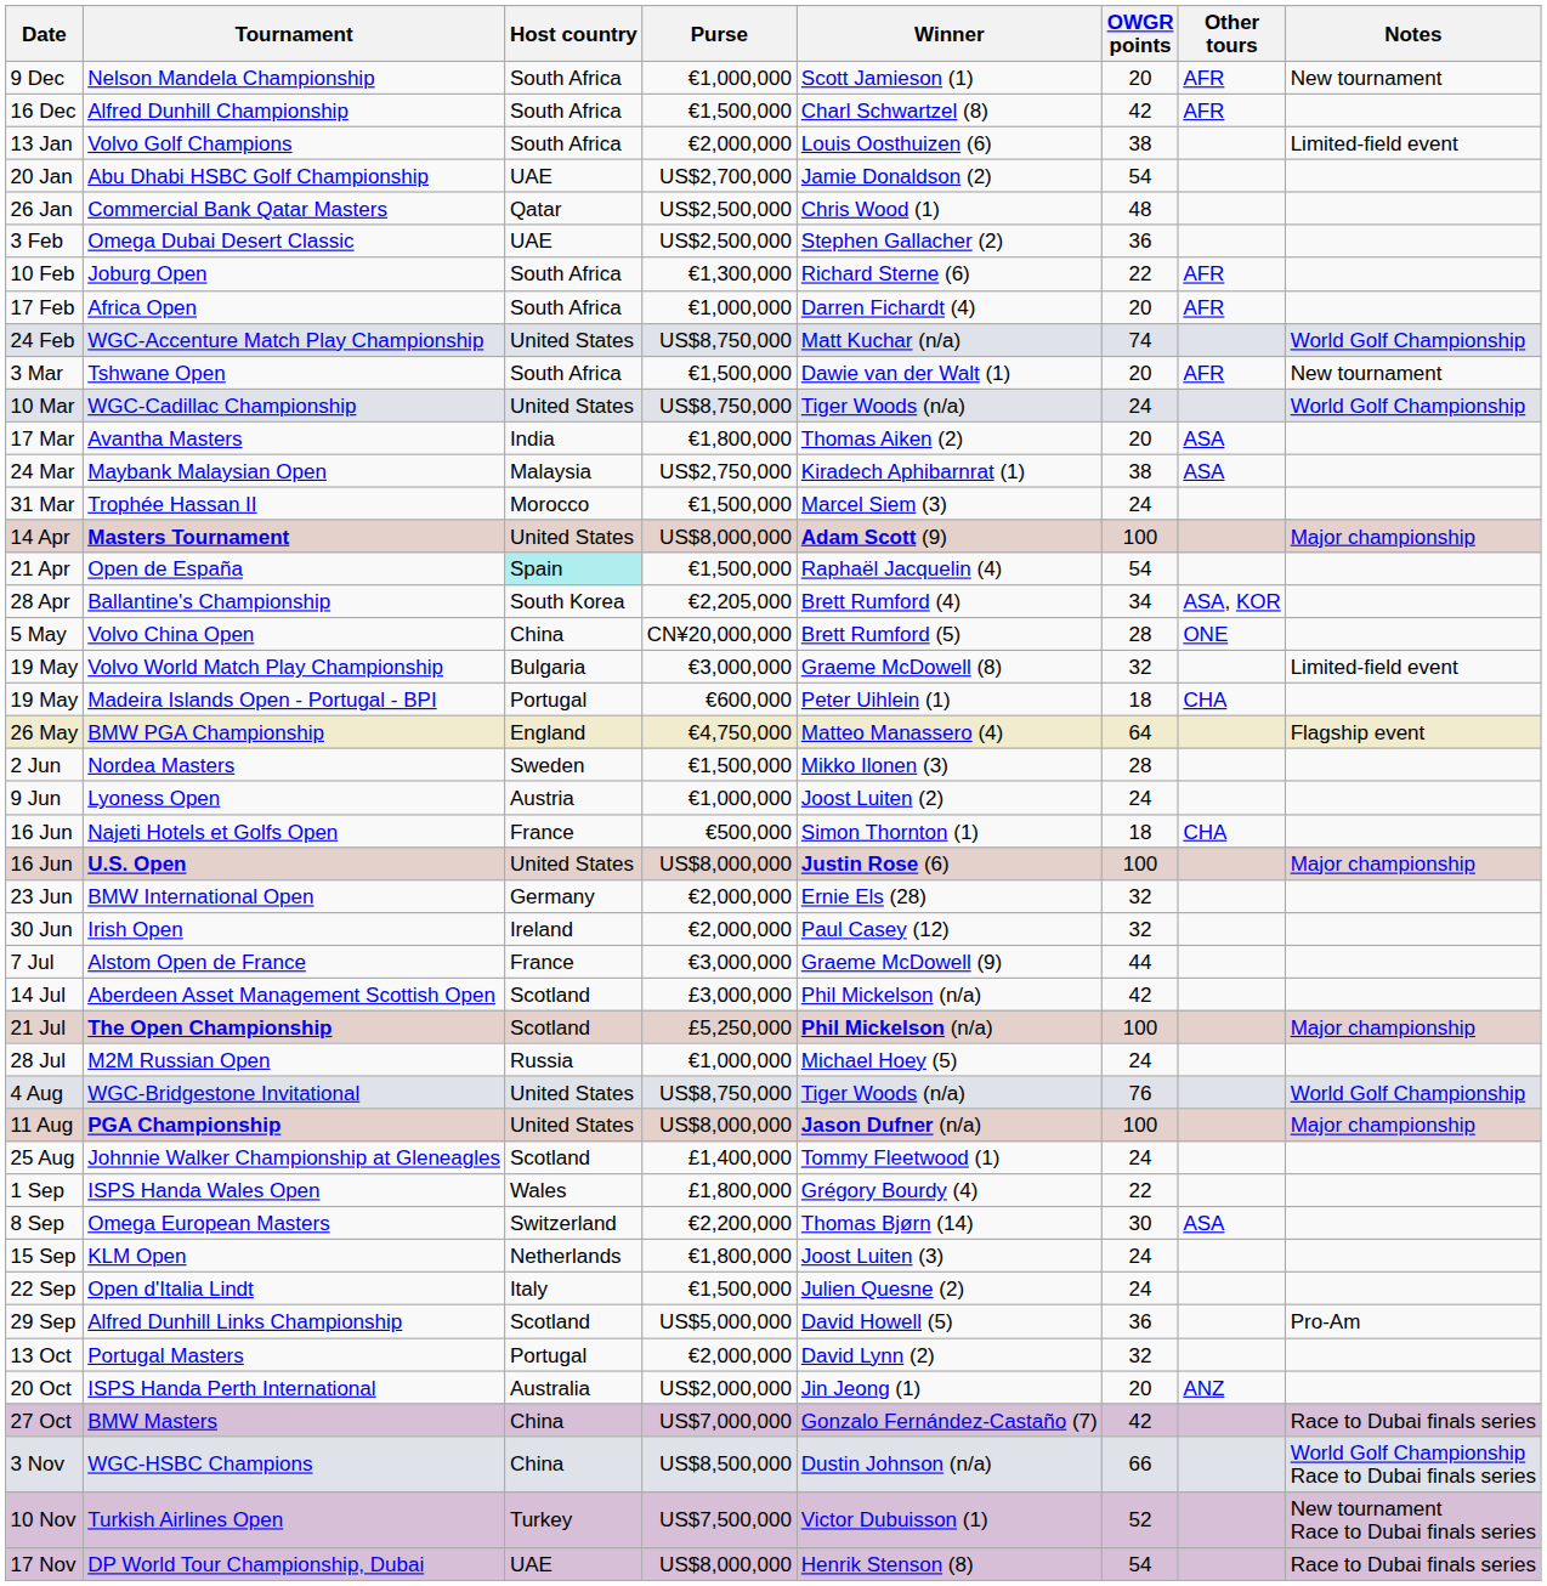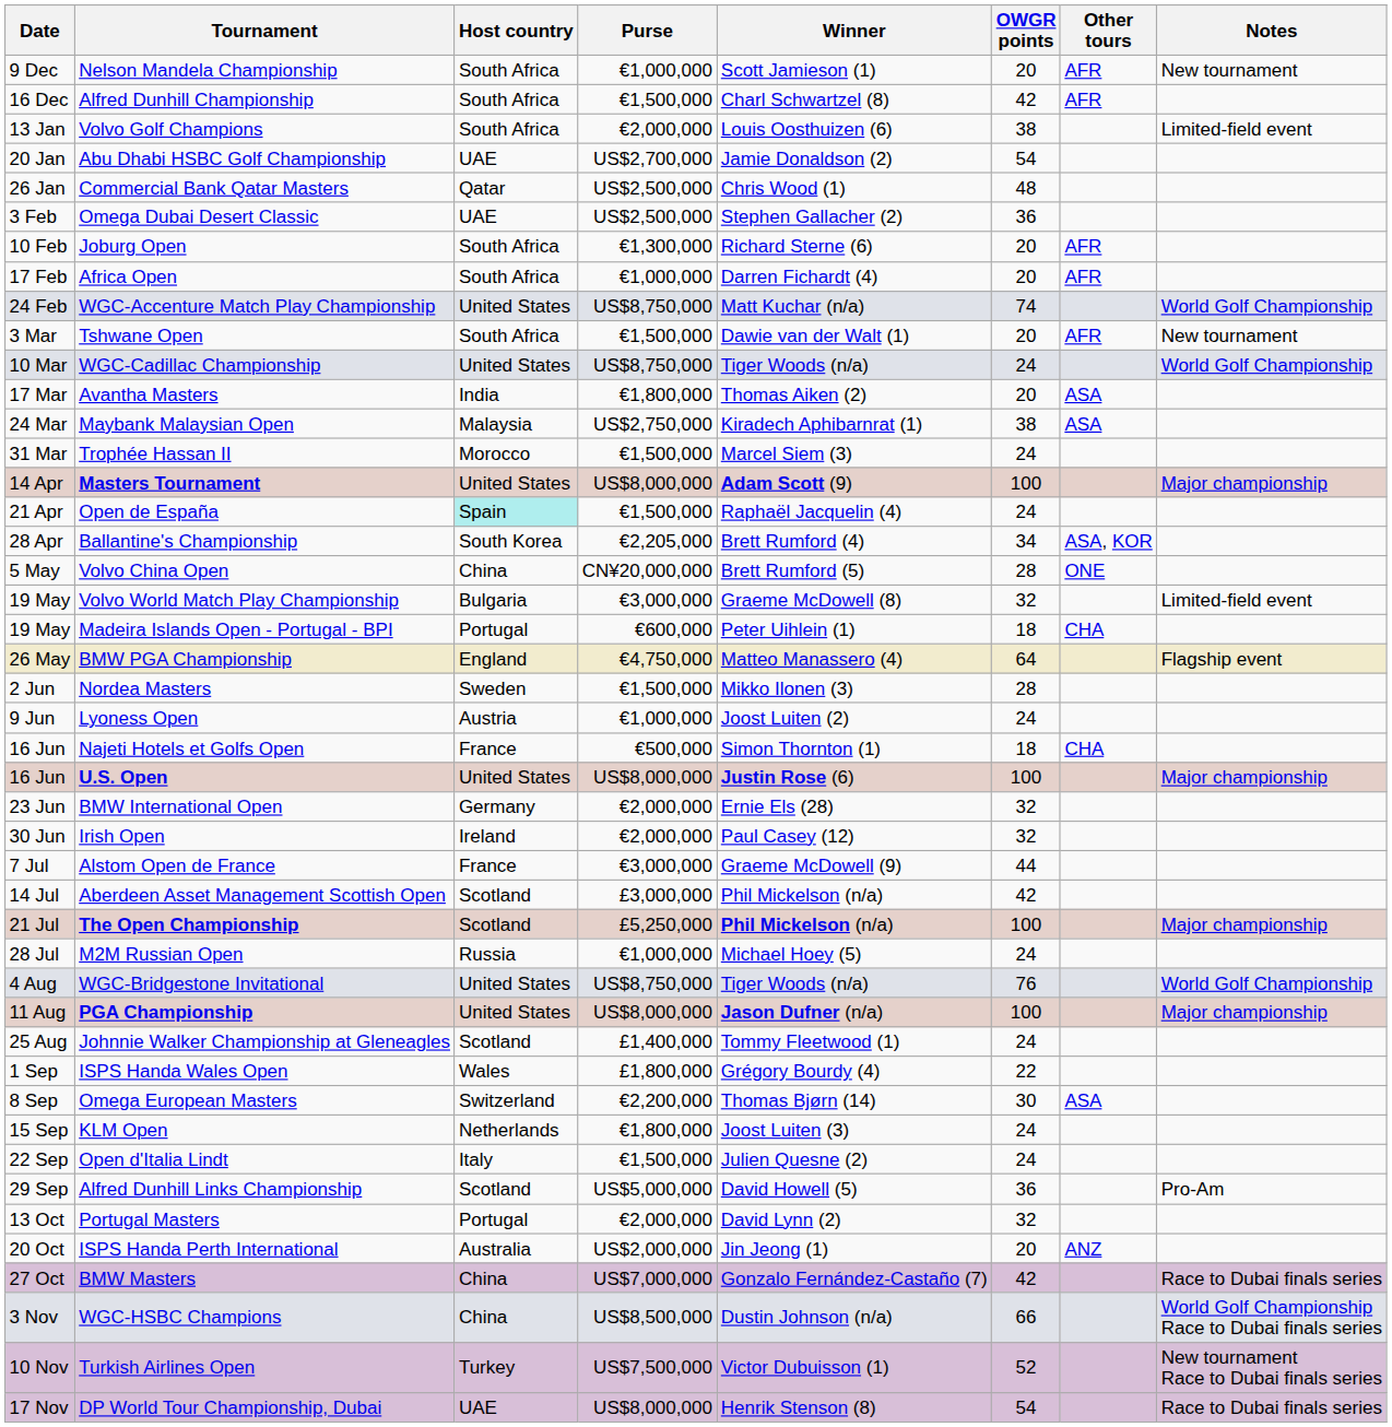 <table class="wikitable" style="font-size:95%">
 <tr>
 <th>Date</th>
 <th>Tournament</th>
 <th>Host country</th>
 <th>Purse</th>
 <th>Winner</th>
 <th><a href='#'>OWGR</a><br>points</th>
 <th>Other<br>tours</th>
 <th>Notes</th>
 </tr>
 <tr>
 <td>9 Dec</td>
 <td><a href='#'>Nelson Mandela Championship</a></td>
 <td>South Africa</td>
 <td align=right>€1,000,000</td>
 <td> <a href='#'>Scott Jamieson</a> (1)</td>
 <td align=center>20</td>
 <td><a href='#'>AFR</a></td>
 <td>New tournament</td>
 </tr>
 <tr>
 <td>16 Dec</td>
 <td><a href='#'>Alfred Dunhill Championship</a></td>
 <td>South Africa</td>
 <td align=right>€1,500,000</td>
 <td> <a href='#'>Charl Schwartzel</a> (8)</td>
 <td align=center>42</td>
 <td><a href='#'>AFR</a></td>
 <td></td>
 </tr>
 <tr>
 <td>13 Jan</td>
 <td><a href='#'>Volvo Golf Champions</a></td>
 <td>South Africa</td>
 <td align=right>€2,000,000</td>
 <td> <a href='#'>Louis Oosthuizen</a> (6)</td>
 <td align=center>38</td>
 <td></td>
 <td>Limited-field event</td>
 </tr>
 <tr>
 <td>20 Jan</td>
 <td><a href='#'>Abu Dhabi HSBC Golf Championship</a></td>
 <td>UAE</td>
 <td align=right>US$2,700,000</td>
 <td> <a href='#'>Jamie Donaldson</a> (2)</td>
 <td align=center>54</td>
 <td></td>
 <td></td>
 </tr>
 <tr>
 <td>26 Jan</td>
 <td><a href='#'>Commercial Bank Qatar Masters</a></td>
 <td>Qatar</td>
 <td align=right>US$2,500,000</td>
 <td> <a href='#'>Chris Wood</a> (1)</td>
 <td align=center>48</td>
 <td></td>
 <td></td>
 </tr>
 <tr>
 <td>3 Feb</td>
 <td><a href='#'>Omega Dubai Desert Classic</a></td>
 <td>UAE</td>
 <td align=right>US$2,500,000</td>
 <td> <a href='#'>Stephen Gallacher</a> (2)</td>
 <td align=center>36</td>
 <td></td>
 <td></td>
 </tr>
 <tr>
 <td>10 Feb</td>
 <td><a href='#'>Joburg Open</a></td>
 <td>South Africa</td>
 <td align=right>€1,300,000</td>
 <td> <a href='#'>Richard Sterne</a> (6)</td>
-<td align=center>22</td>
+<td align=center>20</td>
 <td><a href='#'>AFR</a></td>
 <td></td>
 </tr>
 <tr>
 <td>17 Feb</td>
 <td><a href='#'>Africa Open</a></td>
 <td>South Africa</td>
 <td align=right>€1,000,000</td>
 <td> <a href='#'>Darren Fichardt</a> (4)</td>
 <td align=center>20</td>
 <td><a href='#'>AFR</a></td>
 <td></td>
 </tr>
 <tr style="background:#dfe2e9;">
 <td>24 Feb</td>
 <td><a href='#'>WGC-Accenture Match Play Championship</a></td>
 <td>United States</td>
 <td align=right>US$8,750,000</td>
 <td> <a href='#'>Matt Kuchar</a> (n/a)</td>
 <td align=center>74</td>
 <td></td>
 <td><a href='#'>World Golf Championship</a></td>
 </tr>
 <tr>
 <td>3 Mar</td>
 <td><a href='#'>Tshwane Open</a></td>
 <td>South Africa</td>
 <td align=right>€1,500,000</td>
 <td> <a href='#'>Dawie van der Walt</a> (1)</td>
 <td align=center>20</td>
 <td><a href='#'>AFR</a></td>
 <td>New tournament</td>
 </tr>
 <tr style="background:#dfe2e9;">
 <td>10 Mar</td>
 <td><a href='#'>WGC-Cadillac Championship</a></td>
 <td>United States</td>
 <td align=right>US$8,750,000</td>
 <td> <a href='#'>Tiger Woods</a> (n/a)</td>
 <td align=center>24</td>
 <td></td>
 <td><a href='#'>World Golf Championship</a></td>
 </tr>
 <tr>
 <td>17 Mar</td>
 <td><a href='#'>Avantha Masters</a></td>
 <td>India</td>
 <td align=right>€1,800,000</td>
 <td> <a href='#'>Thomas Aiken</a> (2)</td>
 <td align=center>20</td>
 <td><a href='#'>ASA</a></td>
 <td></td>
 </tr>
 <tr>
 <td>24 Mar</td>
 <td><a href='#'>Maybank Malaysian Open</a></td>
 <td>Malaysia</td>
 <td align=right>US$2,750,000</td>
 <td> <a href='#'>Kiradech Aphibarnrat</a> (1)</td>
 <td align=center>38</td>
 <td><a href='#'>ASA</a></td>
 <td></td>
 </tr>
 <tr>
 <td>31 Mar</td>
 <td><a href='#'>Trophée Hassan II</a></td>
 <td>Morocco</td>
 <td align=right>€1,500,000</td>
 <td> <a href='#'>Marcel Siem</a> (3)</td>
 <td align=center>24</td>
 <td></td>
 <td></td>
 </tr>
 <tr style="background:#e5d1cb;">
 <td>14 Apr</td>
 <td><strong><a href='#'>Masters Tournament</a></strong></td>
 <td>United States</td>
 <td align=right>US$8,000,000</td>
 <td> <strong><a href='#'>Adam Scott</a></strong> (9)</td>
 <td align=center>100</td>
 <td></td>
 <td><a href='#'>Major championship</a></td>
 </tr>
 <tr>
 <td>21 Apr</td>
 <td><a href='#'>Open de España</a></td>
 <td style="background: paleturquoise;">Spain</td>
 <td align=right>€1,500,000</td>
 <td> <a href='#'>Raphaël Jacquelin</a> (4)</td>
-<td align=center>54</td>
+<td align=center>24</td>
 <td></td>
 <td></td>
 </tr>
 <tr>
 <td>28 Apr</td>
 <td><a href='#'>Ballantine's Championship</a></td>
 <td>South Korea</td>
 <td align=right>€2,205,000</td>
 <td> <a href='#'>Brett Rumford</a> (4)</td>
 <td align=center>34</td>
 <td><a href='#'>ASA</a>, <a href='#'>KOR</a></td>
 <td></td>
 </tr>
 <tr>
 <td>5 May</td>
 <td><a href='#'>Volvo China Open</a></td>
 <td>China</td>
 <td align=right>CN¥20,000,000</td>
 <td> <a href='#'>Brett Rumford</a> (5)</td>
 <td align=center>28</td>
 <td><a href='#'>ONE</a></td>
 <td></td>
 </tr>
 <tr>
 <td>19 May</td>
 <td><a href='#'>Volvo World Match Play Championship</a></td>
 <td>Bulgaria</td>
 <td align=right>€3,000,000</td>
 <td> <a href='#'>Graeme McDowell</a> (8)</td>
 <td align=center>32</td>
 <td></td>
 <td>Limited-field event</td>
 </tr>
 <tr>
 <td>19 May</td>
 <td><a href='#'>Madeira Islands Open - Portugal - BPI</a></td>
 <td>Portugal</td>
 <td align=right>€600,000</td>
 <td> <a href='#'>Peter Uihlein</a> (1)</td>
 <td align=center>18</td>
 <td><a href='#'>CHA</a></td>
 <td></td>
 </tr>
 <tr style="background:#f2ecce;">
 <td>26 May</td>
 <td><a href='#'>BMW PGA Championship</a></td>
 <td>England</td>
 <td align=right>€4,750,000</td>
 <td> <a href='#'>Matteo Manassero</a> (4)</td>
 <td align=center>64</td>
 <td></td>
 <td>Flagship event</td>
 </tr>
 <tr>
 <td>2 Jun</td>
 <td><a href='#'>Nordea Masters</a></td>
 <td>Sweden</td>
 <td align=right>€1,500,000</td>
 <td> <a href='#'>Mikko Ilonen</a> (3)</td>
 <td align=center>28</td>
 <td></td>
 <td></td>
 </tr>
 <tr>
 <td>9 Jun</td>
 <td><a href='#'>Lyoness Open</a></td>
 <td>Austria</td>
 <td align=right>€1,000,000</td>
 <td> <a href='#'>Joost Luiten</a> (2)</td>
 <td align=center>24</td>
 <td></td>
 <td></td>
 </tr>
 <tr>
 <td>16 Jun</td>
 <td><a href='#'>Najeti Hotels et Golfs Open</a></td>
 <td>France</td>
 <td align=right>€500,000</td>
 <td> <a href='#'>Simon Thornton</a> (1)</td>
 <td align=center>18</td>
 <td><a href='#'>CHA</a></td>
 <td></td>
 </tr>
 <tr style="background:#e5d1cb;">
 <td>16 Jun</td>
 <td><strong><a href='#'>U.S. Open</a></strong></td>
 <td>United States</td>
 <td align=right>US$8,000,000</td>
 <td> <strong><a href='#'>Justin Rose</a></strong> (6)</td>
 <td align=center>100</td>
 <td></td>
 <td><a href='#'>Major championship</a></td>
 </tr>
 <tr>
 <td>23 Jun</td>
 <td><a href='#'>BMW International Open</a></td>
 <td>Germany</td>
 <td align=right>€2,000,000</td>
 <td> <a href='#'>Ernie Els</a> (28)</td>
 <td align=center>32</td>
 <td></td>
 <td></td>
 </tr>
 <tr>
 <td>30 Jun</td>
 <td><a href='#'>Irish Open</a></td>
 <td>Ireland</td>
 <td align=right>€2,000,000</td>
 <td> <a href='#'>Paul Casey</a> (12)</td>
 <td align=center>32</td>
 <td></td>
 <td></td>
 </tr>
 <tr>
 <td>7 Jul</td>
 <td><a href='#'>Alstom Open de France</a></td>
 <td>France</td>
 <td align=right>€3,000,000</td>
 <td> <a href='#'>Graeme McDowell</a> (9)</td>
 <td align=center>44</td>
 <td></td>
 <td></td>
 </tr>
 <tr>
 <td>14 Jul</td>
 <td><a href='#'>Aberdeen Asset Management Scottish Open</a></td>
 <td>Scotland</td>
 <td align=right>£3,000,000</td>
 <td> <a href='#'>Phil Mickelson</a> (n/a)</td>
 <td align=center>42</td>
 <td></td>
 <td></td>
 </tr>
 <tr style="background:#e5d1cb;">
 <td>21 Jul</td>
 <td><strong><a href='#'>The Open Championship</a></strong></td>
 <td>Scotland</td>
 <td align=right>£5,250,000</td>
 <td> <strong><a href='#'>Phil Mickelson</a></strong> (n/a)</td>
 <td align=center>100</td>
 <td></td>
 <td><a href='#'>Major championship</a></td>
 </tr>
 <tr>
 <td>28 Jul</td>
 <td><a href='#'>M2M Russian Open</a></td>
 <td>Russia</td>
 <td align=right>€1,000,000</td>
 <td> <a href='#'>Michael Hoey</a> (5)</td>
 <td align=center>24</td>
 <td></td>
 <td></td>
 </tr>
 <tr style="background:#dfe2e9;">
 <td>4 Aug</td>
 <td><a href='#'>WGC-Bridgestone Invitational</a></td>
 <td>United States</td>
 <td align=right>US$8,750,000</td>
 <td> <a href='#'>Tiger Woods</a> (n/a)</td>
 <td align=center>76</td>
 <td></td>
 <td><a href='#'>World Golf Championship</a></td>
 </tr>
 <tr style="background:#e5d1cb;">
 <td>11 Aug</td>
 <td><strong><a href='#'>PGA Championship</a></strong></td>
 <td>United States</td>
 <td align=right>US$8,000,000</td>
 <td> <strong><a href='#'>Jason Dufner</a></strong> (n/a)</td>
 <td align=center>100</td>
 <td></td>
 <td><a href='#'>Major championship</a></td>
 </tr>
 <tr>
 <td>25 Aug</td>
 <td><a href='#'>Johnnie Walker Championship at Gleneagles</a></td>
 <td>Scotland</td>
 <td align=right>£1,400,000</td>
 <td> <a href='#'>Tommy Fleetwood</a> (1)</td>
 <td align=center>24</td>
 <td></td>
 <td></td>
 </tr>
 <tr>
 <td>1 Sep</td>
 <td><a href='#'>ISPS Handa Wales Open</a></td>
 <td>Wales</td>
 <td align=right>£1,800,000</td>
 <td> <a href='#'>Grégory Bourdy</a> (4)</td>
 <td align=center>22</td>
 <td></td>
 <td></td>
 </tr>
 <tr>
 <td>8 Sep</td>
 <td><a href='#'>Omega European Masters</a></td>
 <td>Switzerland</td>
 <td align=right>€2,200,000</td>
 <td> <a href='#'>Thomas Bjørn</a> (14)</td>
 <td align=center>30</td>
 <td><a href='#'>ASA</a></td>
 <td></td>
 </tr>
 <tr>
 <td>15 Sep</td>
 <td><a href='#'>KLM Open</a></td>
 <td>Netherlands</td>
 <td align=right>€1,800,000</td>
 <td> <a href='#'>Joost Luiten</a> (3)</td>
 <td align=center>24</td>
 <td></td>
 <td></td>
 </tr>
 <tr>
 <td>22 Sep</td>
 <td><a href='#'>Open d'Italia Lindt</a></td>
 <td>Italy</td>
 <td align=right>€1,500,000</td>
 <td> <a href='#'>Julien Quesne</a> (2)</td>
 <td align=center>24</td>
 <td></td>
 <td></td>
 </tr>
 <tr>
 <td>29 Sep</td>
 <td><a href='#'>Alfred Dunhill Links Championship</a></td>
 <td>Scotland</td>
 <td align=right>US$5,000,000</td>
 <td> <a href='#'>David Howell</a> (5)</td>
 <td align=center>36</td>
 <td></td>
 <td>Pro-Am</td>
 </tr>
 <tr>
 <td>13 Oct</td>
 <td><a href='#'>Portugal Masters</a></td>
 <td>Portugal</td>
 <td align=right>€2,000,000</td>
 <td> <a href='#'>David Lynn</a> (2)</td>
 <td align=center>32</td>
 <td></td>
 <td></td>
 </tr>
 <tr>
 <td>20 Oct</td>
 <td><a href='#'>ISPS Handa Perth International</a></td>
 <td>Australia</td>
 <td align=right>US$2,000,000</td>
 <td> <a href='#'>Jin Jeong</a> (1)</td>
 <td align=center>20</td>
 <td><a href='#'>ANZ</a></td>
 <td></td>
 </tr>
 <tr style="background:thistle;">
 <td>27 Oct</td>
 <td><a href='#'>BMW Masters</a></td>
 <td>China</td>
 <td align=right>US$7,000,000</td>
 <td> <a href='#'>Gonzalo Fernández-Castaño</a> (7)</td>
 <td align=center>42</td>
 <td></td>
 <td>Race to Dubai finals series</td>
 </tr>
 <tr style="background:#dfe2e9;">
 <td>3 Nov</td>
 <td><a href='#'>WGC-HSBC Champions</a></td>
 <td>China</td>
 <td align=right>US$8,500,000</td>
 <td> <a href='#'>Dustin Johnson</a> (n/a)</td>
 <td align=center>66</td>
 <td></td>
 <td><a href='#'>World Golf Championship</a><br>Race to Dubai finals series</td>
 </tr>
 <tr style="background:thistle;">
 <td>10 Nov</td>
 <td><a href='#'>Turkish Airlines Open</a></td>
 <td>Turkey</td>
 <td align=right>US$7,500,000</td>
 <td> <a href='#'>Victor Dubuisson</a> (1)</td>
 <td align=center>52</td>
 <td></td>
 <td>New tournament<br>Race to Dubai finals series</td>
 </tr>
 <tr style="background:thistle;">
 <td>17 Nov</td>
 <td><a href='#'>DP World Tour Championship, Dubai</a></td>
 <td>UAE</td>
 <td align=right>US$8,000,000</td>
 <td> <a href='#'>Henrik Stenson</a> (8)</td>
 <td align=center>54</td>
 <td></td>
 <td>Race to Dubai finals series</td>
 </tr>
 </table>
